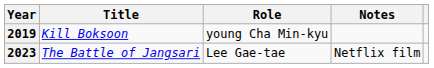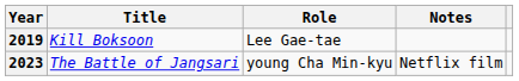 <table class="wikitable plainrowheaders sortable">
 <tr>
 <th scope="col">Year</th>
 <th scope="col">Title</th>
 <th scope="col">Role</th>
 <th scope="col">Notes</th>
 <th scope="col" class="unsortable"></th>
 </tr>
 <tr>
 <th scope="row">2019</th>
 <td><em><a href='#'>Kill Boksoon</a></em></td>
-<td>young Cha Min-kyu</td>
+<td>Lee Gae-tae</td>
 <td></td>
 <td style="text-align:center"></td>
 </tr>
 <tr>
 <th scope="row">2023</th>
 <td><em><a href='#'>The Battle of Jangsari</a></em></td>
-<td>Lee Gae-tae</td>
+<td>young Cha Min-kyu</td>
 <td>Netflix film</td>
 <td style="text-align:center"></td>
 </tr>
 </table>
